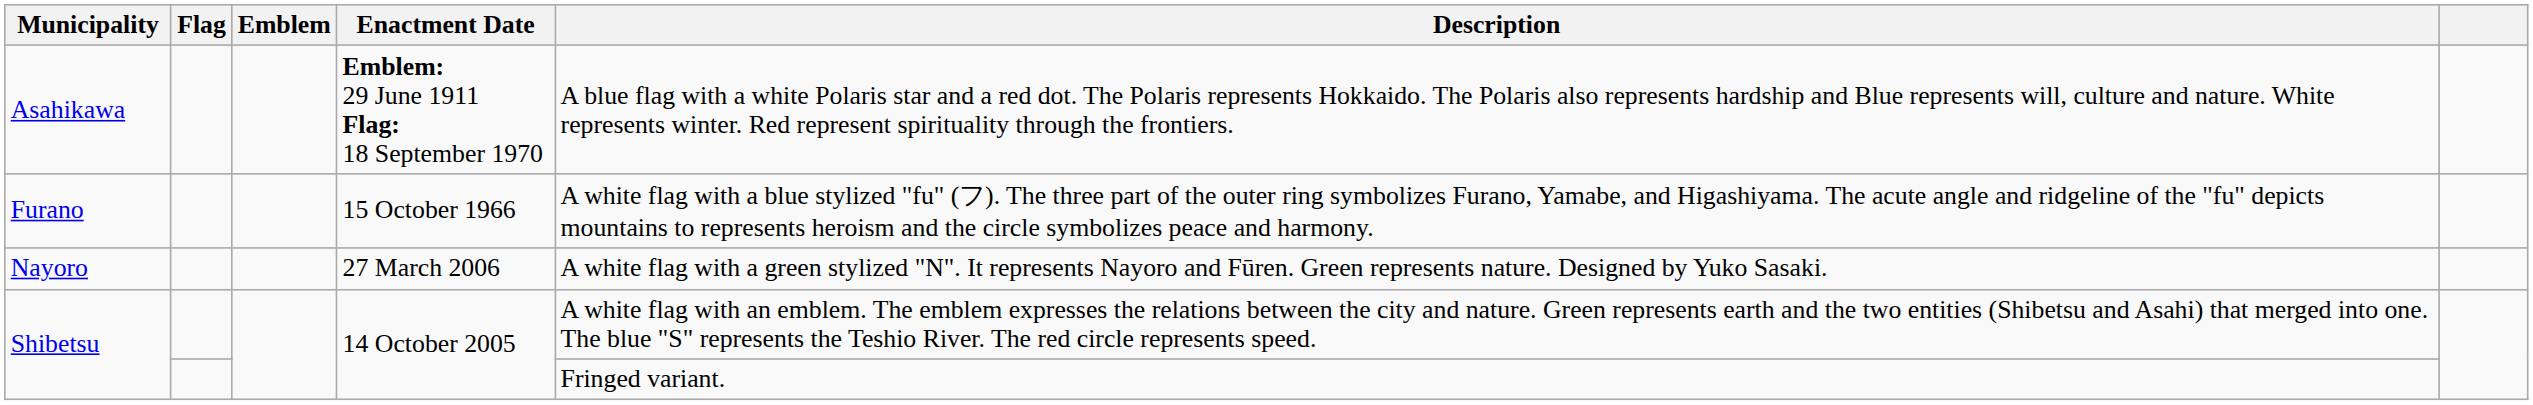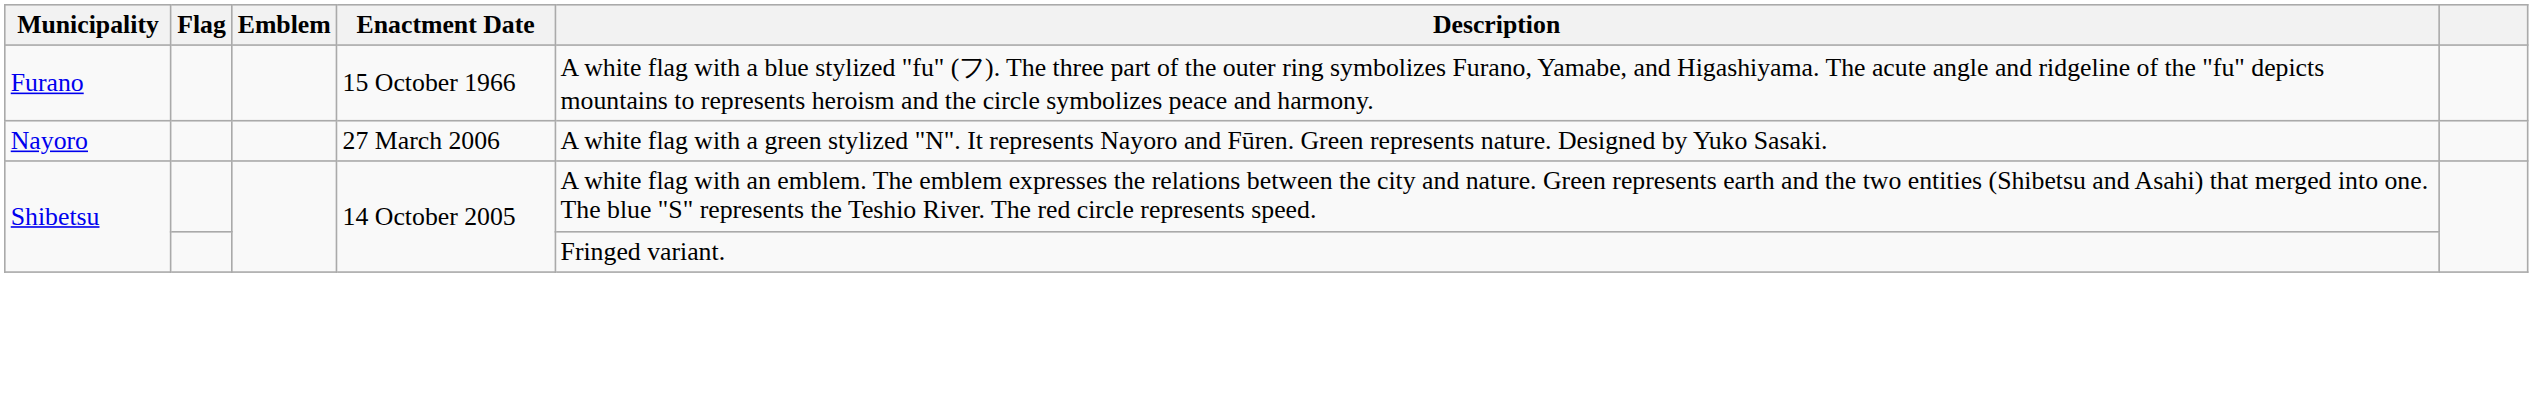 <table class="wikitable">
 <tr>
 <th style="width:12ch;">Municipality</th>
 <th>Flag</th>
 <th>Emblem</th>
 <th style="width:16ch;">Enactment Date</th>
 <th>Description</th>
 <th style="width:6ch;"></th>
-</tr>
-<tr>
-<td><a href='#'>Asahikawa</a></td>
-<td></td>
-<td></td>
-<td><strong>Emblem:</strong><br>29 June 1911<br><strong>Flag:</strong><br>18 September 1970</td>
-<td>A blue flag with a white Polaris star and a red dot. The Polaris represents Hokkaido. The Polaris also represents hardship and Blue represents will, culture and  nature. White represents winter. Red represent spirituality through the frontiers.</td>
-<td></td>
 </tr>
 <tr>
 <td><a href='#'>Furano</a></td>
 <td></td>
 <td></td>
 <td>15 October 1966</td>
 <td>A white flag with a blue stylized "fu" (フ). The three part of the outer ring symbolizes Furano, Yamabe, and Higashiyama. The acute angle and ridgeline of the "fu" depicts mountains to represents heroism and the circle symbolizes peace and harmony.</td>
 <td></td>
 </tr>
 <tr>
 <td><a href='#'>Nayoro</a></td>
 <td></td>
 <td></td>
 <td>27 March 2006</td>
 <td>A white flag with a green stylized "N". It represents Nayoro and Fūren. Green represents nature. Designed by Yuko Sasaki.</td>
 <td></td>
 </tr>
 <tr>
 <td rowspan =2><a href='#'>Shibetsu</a></td>
 <td></td>
 <td rowspan=2></td>
 <td rowspan=2>14 October 2005</td>
 <td>A white flag with an emblem. The emblem expresses the relations between the city and nature. Green represents earth and the two entities (Shibetsu and Asahi) that merged into one. The blue "S" represents the Teshio River. The red circle represents speed.</td>
 <td rowspan=2></td>
 </tr>
 <tr>
 <td></td>
 <td>Fringed variant.</td>
 </tr>
 </table>
